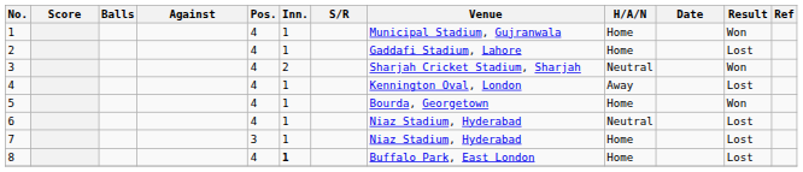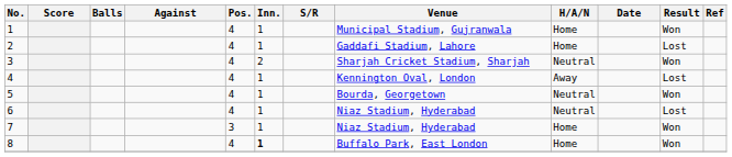 <table class="wikitable plainrowheaders sortable">
 <tr>
 <th scope="col" style="width:10px">No.</th>
 <th scope="col" style="width:75px">Score</th>
 <th scope="col" style="width:20px">Balls</th>
 <th scope="col" style="width:125px">Against</th>
 <th scope="col" style="width:10px">Pos.</th>
 <th scope="col" style="width:10px">Inn.</th>
 <th scope="col" style="width:60px">S/R</th>
 <th scope="col" style="width:275px">Venue</th>
 <th scope="col" style="width:50px">H/A/N</th>
 <th scope="col" style="width:75px">Date</th>
 <th scope="col" style="width:50px">Result</th>
 <th scope="col" class="unsortable">Ref</th>
 </tr>
 <tr>
 <td>1</td>
 <th scope="row"> </th>
 <td></td>
 <td></td>
 <td>4</td>
 <td>1</td>
 <td></td>
 <td><a href='#'>Municipal Stadium</a>, <a href='#'>Gujranwala</a></td>
 <td>Home</td>
 <td></td>
 <td>Won</td>
 <td></td>
 </tr>
 <tr>
 <td>2</td>
 <th scope="row"> </th>
 <td></td>
 <td></td>
 <td>4</td>
 <td>1</td>
 <td></td>
 <td><a href='#'>Gaddafi Stadium</a>, <a href='#'>Lahore</a></td>
 <td>Home</td>
 <td></td>
 <td>Lost</td>
 <td></td>
 </tr>
 <tr>
 <td>3</td>
 <th scope="row"> </th>
 <td></td>
 <td></td>
 <td>4</td>
 <td>2</td>
 <td></td>
 <td><a href='#'>Sharjah Cricket Stadium</a>, <a href='#'>Sharjah</a></td>
 <td>Neutral</td>
 <td></td>
 <td>Won</td>
 <td></td>
 </tr>
 <tr>
 <td>4</td>
 <th scope="row"></th>
 <td></td>
 <td></td>
 <td>4</td>
 <td>1</td>
 <td></td>
 <td><a href='#'>Kennington Oval</a>, <a href='#'>London</a></td>
 <td>Away</td>
 <td></td>
 <td>Lost</td>
 <td></td>
 </tr>
 <tr>
 <td>5</td>
 <th scope="row"> </th>
 <td></td>
 <td></td>
 <td>4</td>
 <td>1</td>
 <td></td>
 <td><a href='#'>Bourda</a>, <a href='#'>Georgetown</a></td>
-<td>Home</td>
+<td>Neutral</td>
 <td></td>
 <td>Won</td>
 <td></td>
 </tr>
 <tr>
 <td>6</td>
 <th scope="row"> </th>
 <td></td>
 <td></td>
 <td>4</td>
 <td>1</td>
 <td></td>
 <td><a href='#'>Niaz Stadium</a>, <a href='#'>Hyderabad</a></td>
 <td>Neutral</td>
 <td></td>
 <td>Lost</td>
 <td></td>
 </tr>
 <tr>
 <td>7</td>
 <th scope="row"> </th>
 <td></td>
 <td></td>
 <td>3</td>
 <td>1</td>
 <td></td>
 <td><a href='#'>Niaz Stadium</a>, <a href='#'>Hyderabad</a></td>
 <td>Home</td>
 <td></td>
-<td>Lost</td>
+<td>Won</td>
 <td></td>
 </tr>
 <tr>
 <td>8</td>
 <th scope="row"> </th>
 <td></td>
 <td></td>
 <td>4</td>
 <td><strong>1</strong></td>
 <td></td>
 <td><a href='#'>Buffalo Park</a>, <a href='#'>East London</a></td>
 <td>Home</td>
 <td></td>
-<td>Lost</td>
+<td>Won</td>
 <td></td>
 </tr>
 <tr>
 </tr>
 </table>
